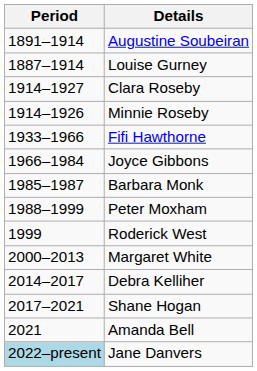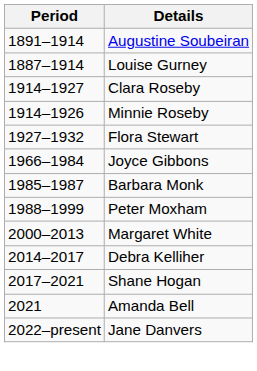 <table class="wikitable">
 <tr>
 <th>Period</th>
 <th>Details</th>
 </tr>
 <tr>
 <td>1891–1914</td>
 <td><a href='#'>Augustine Soubeiran</a></td>
 </tr>
 <tr>
 <td>1887–1914</td>
 <td>Louise Gurney</td>
 </tr>
 <tr>
 <td>1914–1927</td>
 <td>Clara Roseby</td>
 </tr>
 <tr>
 <td>1914–1926</td>
 <td>Minnie Roseby</td>
 </tr>
 <tr>
-<td>1933–1966</td>
-<td><a href='#'>Fifi Hawthorne</a></td>
+<td>1927–1932</td>
+<td>Flora Stewart</td>
 </tr>
 <tr>
 <td>1966–1984</td>
 <td>Joyce Gibbons</td>
 </tr>
 <tr>
 <td>1985–1987</td>
 <td>Barbara Monk</td>
 </tr>
 <tr>
 <td>1988–1999</td>
 <td>Peter Moxham</td>
-</tr>
-<tr>
-<td>1999</td>
-<td>Roderick West</td>
 </tr>
 <tr>
 <td>2000–2013</td>
 <td>Margaret White</td>
 </tr>
 <tr>
 <td>2014–2017</td>
 <td>Debra Kelliher</td>
 </tr>
 <tr>
 <td>2017–2021</td>
 <td>Shane Hogan</td>
 </tr>
 <tr>
 <td>2021</td>
 <td>Amanda Bell</td>
 </tr>
 <tr>
-<td style="background: lightblue;">2022–present</td>
+<td>2022–present</td>
 <td>Jane Danvers</td>
 </tr>
 </table>
